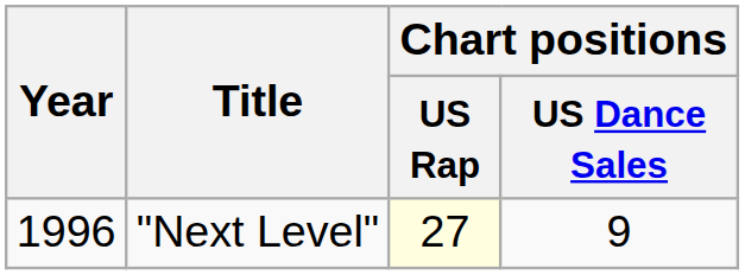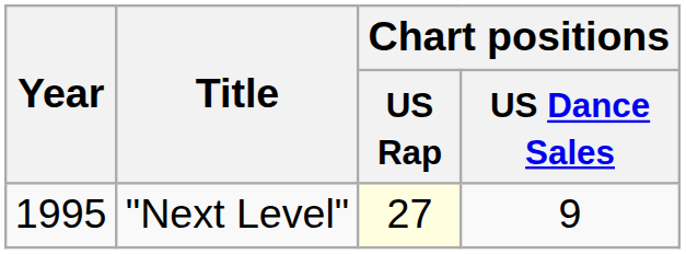 <table class="wikitable">
 <tr>
 <th rowspan="2">Year</th>
 <th rowspan="2">Title</th>
 <th colspan="2">Chart positions</th>
 </tr>
 <tr>
 <th><small>US<br>Rap</small></th>
 <th><small>US <a href='#'>Dance<br>Sales</a></small></th>
 </tr>
 <tr>
-<td>1996</td>
+<td>1995</td>
 <td>"Next Level"</td>
 <td align=center style="background: lightyellow;">27</td>
 <td align=center>9</td>
 </tr>
 </table>
